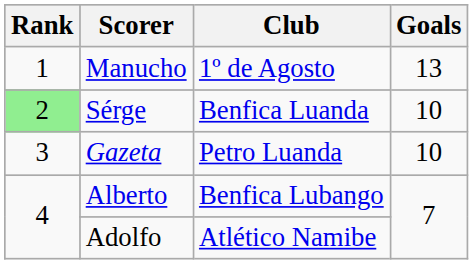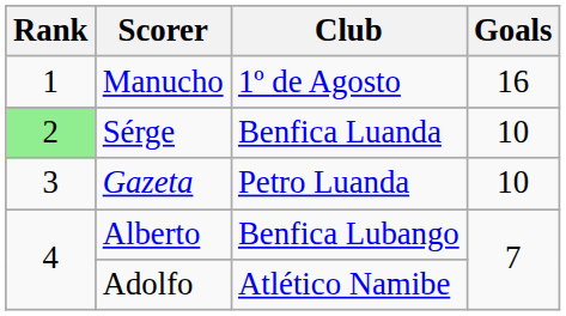 <table class="wikitable" style="text-align:center">
 <tr>
 <th>Rank</th>
 <th>Scorer</th>
 <th>Club</th>
 <th>Goals</th>
 </tr>
 <tr>
 <td>1</td>
 <td align="left"> <a href='#'>Manucho</a></td>
 <td align="left"><a href='#'>1º de Agosto</a></td>
-<td>13</td>
+<td>16</td>
 </tr>
 <tr>
 <td style="background: lightgreen;">2</td>
 <td align="left"> <a href='#'>Sérge</a></td>
 <td align="left"><a href='#'>Benfica Luanda</a></td>
 <td>10</td>
 </tr>
 <tr>
 <td>3</td>
 <td align="left"> <a href='#'><em>Gazeta</em></a></td>
 <td align="left"><a href='#'>Petro Luanda</a></td>
 <td>10</td>
 </tr>
 <tr>
 <td rowspan=2>4</td>
 <td align="left"> <a href='#'>Alberto</a></td>
 <td align="left"><a href='#'>Benfica Lubango</a></td>
 <td rowspan=2>7</td>
 </tr>
 <tr>
 <td align="left"> Adolfo</td>
 <td align="left"><a href='#'>Atlético Namibe</a></td>
 </tr>
 </table>
